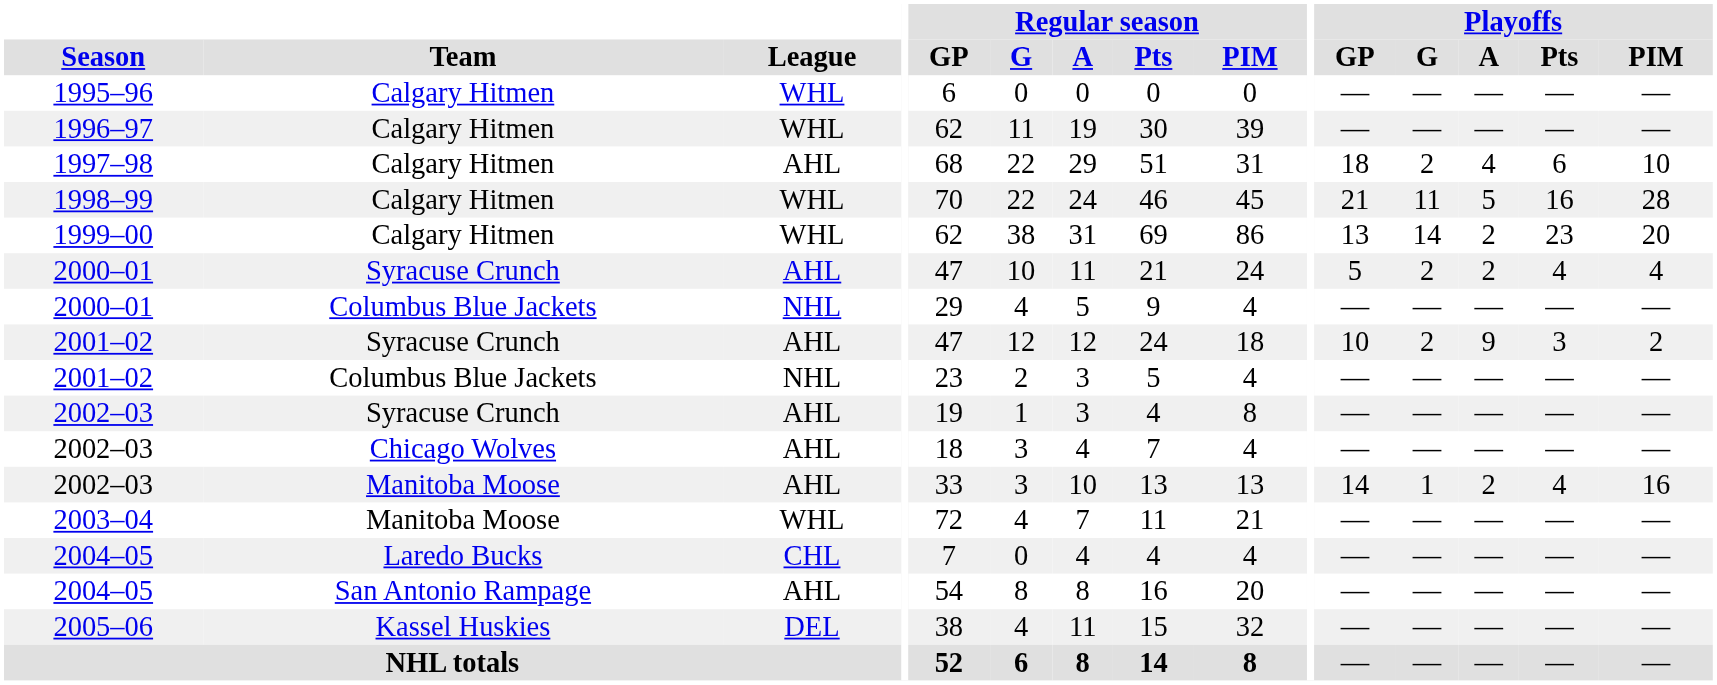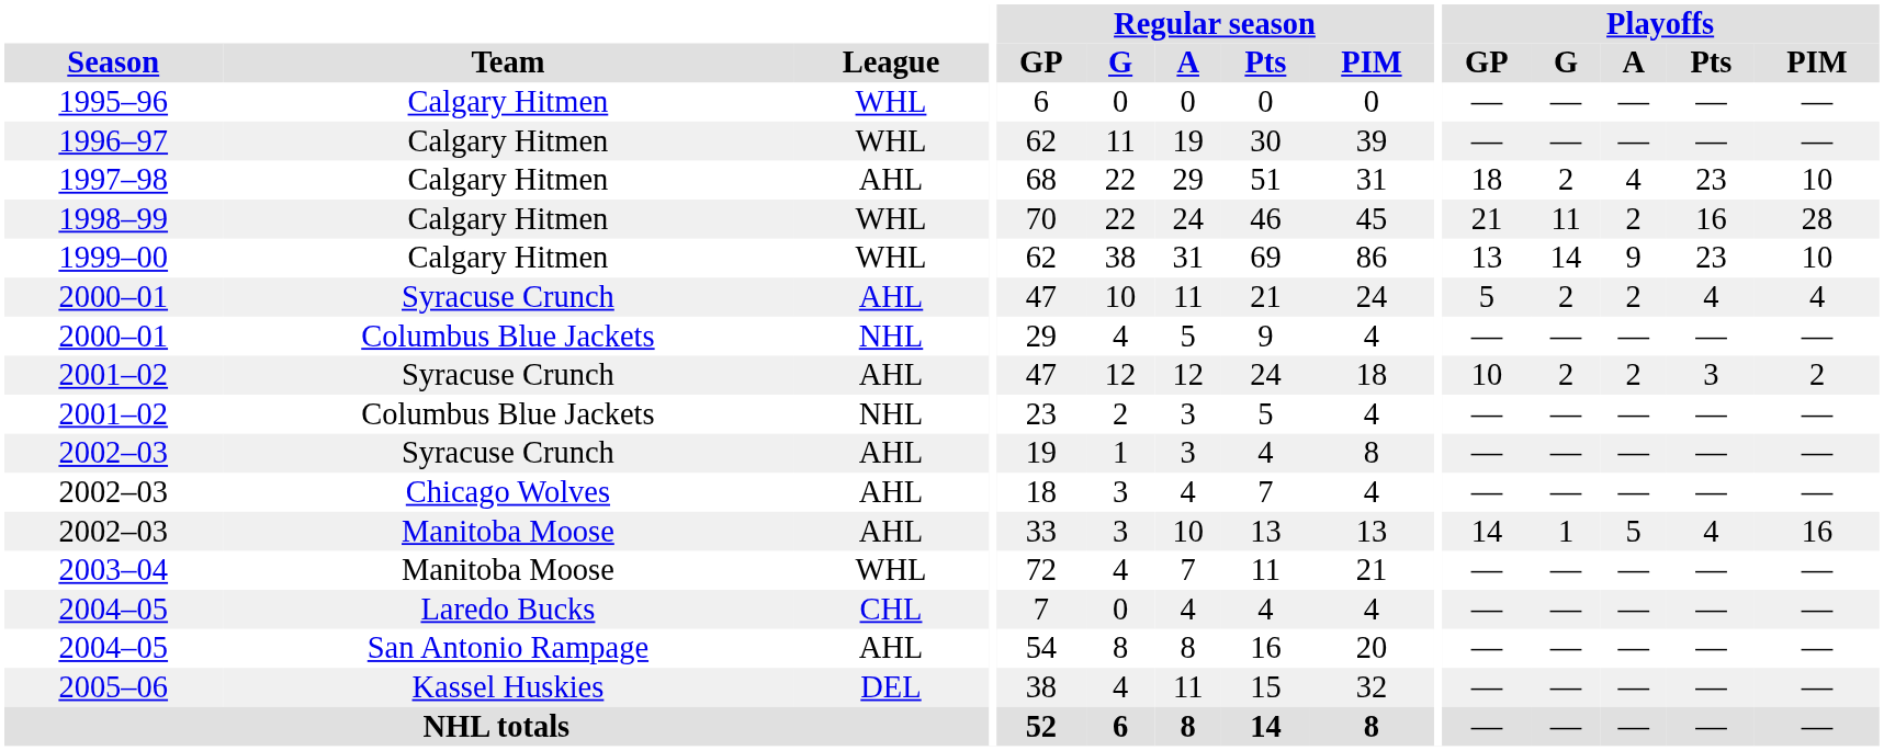 <table border="0" cellpadding="1" cellspacing="0" style="text-align:center; width:60em">
 <tr bgcolor="#e0e0e0">
 <th colspan="3"  bgcolor="#ffffff"></th>
 <th rowspan="99" bgcolor="#ffffff"></th>
 <th colspan="5"><a href='#'>Regular season</a></th>
 <th rowspan="99" bgcolor="#ffffff"></th>
 <th colspan="5"><a href='#'>Playoffs</a></th>
 </tr>
 <tr bgcolor="#e0e0e0">
 <th><a href='#'>Season</a></th>
 <th>Team</th>
 <th>League</th>
 <th>GP</th>
 <th><a href='#'>G</a></th>
 <th><a href='#'>A</a></th>
 <th><a href='#'>Pts</a></th>
 <th><a href='#'>PIM</a></th>
 <th>GP</th>
 <th>G</th>
 <th>A</th>
 <th>Pts</th>
 <th>PIM</th>
 </tr>
 <tr>
 <td ALIGN="center"><a href='#'>1995–96</a></td>
 <td ALIGN="center"><a href='#'>Calgary Hitmen</a></td>
 <td ALIGN="center"><a href='#'>WHL</a></td>
 <td ALIGN="center">6</td>
 <td ALIGN="center">0</td>
 <td ALIGN="center">0</td>
 <td ALIGN="center">0</td>
 <td ALIGN="center">0</td>
 <td>—</td>
 <td>—</td>
 <td>—</td>
 <td>—</td>
 <td>—</td>
 </tr>
 <tr bgcolor="#f0f0f0">
 <td ALIGN="center"><a href='#'>1996–97</a></td>
 <td ALIGN="center">Calgary Hitmen</td>
 <td ALIGN="center">WHL</td>
 <td ALIGN="center">62</td>
 <td ALIGN="center">11</td>
 <td ALIGN="center">19</td>
 <td ALIGN="center">30</td>
 <td ALIGN="center">39</td>
 <td>—</td>
 <td>—</td>
 <td>—</td>
 <td>—</td>
 <td>—</td>
 </tr>
 <tr>
 <td ALIGN="center"><a href='#'>1997–98</a></td>
 <td ALIGN="center">Calgary Hitmen</td>
 <td ALIGN="center">AHL</td>
 <td ALIGN="center">68</td>
 <td ALIGN="center">22</td>
 <td ALIGN="center">29</td>
 <td ALIGN="center">51</td>
 <td ALIGN="center">31</td>
 <td ALIGN="center">18</td>
 <td ALIGN="center">2</td>
 <td ALIGN="center">4</td>
-<td ALIGN="center">6</td>
+<td ALIGN="center">23</td>
 <td ALIGN="center">10</td>
 </tr>
 <tr bgcolor="#f0f0f0">
 <td ALIGN="center"><a href='#'>1998–99</a></td>
 <td ALIGN="center">Calgary Hitmen</td>
 <td ALIGN="center">WHL</td>
 <td ALIGN="center">70</td>
 <td ALIGN="center">22</td>
 <td ALIGN="center">24</td>
 <td ALIGN="center">46</td>
 <td ALIGN="center">45</td>
 <td ALIGN="center">21</td>
 <td ALIGN="center">11</td>
-<td ALIGN="center">5</td>
+<td ALIGN="center">2</td>
 <td ALIGN="center">16</td>
 <td ALIGN="center">28</td>
 </tr>
 <tr>
 <td><a href='#'>1999–00</a></td>
 <td ALIGN="center">Calgary Hitmen</td>
 <td ALIGN="center">WHL</td>
 <td ALIGN="center">62</td>
 <td ALIGN="center">38</td>
 <td ALIGN="center">31</td>
 <td ALIGN="center">69</td>
 <td ALIGN="center">86</td>
 <td ALIGN="center">13</td>
 <td ALIGN="center">14</td>
-<td ALIGN="center">2</td>
+<td ALIGN="center">9</td>
 <td ALIGN="center">23</td>
-<td ALIGN="center">20</td>
+<td ALIGN="center">10</td>
 </tr>
 <tr bgcolor="#f0f0f0">
 <td ALIGN="center"><a href='#'>2000–01</a></td>
 <td ALIGN="center"><a href='#'>Syracuse Crunch</a></td>
 <td ALIGN="center"><a href='#'>AHL</a></td>
 <td ALIGN="center">47</td>
 <td ALIGN="center">10</td>
 <td ALIGN="center">11</td>
 <td ALIGN="center">21</td>
 <td ALIGN="center">24</td>
 <td ALIGN="center">5</td>
 <td ALIGN="center">2</td>
 <td ALIGN="center">2</td>
 <td ALIGN="center">4</td>
 <td ALIGN="center">4</td>
 </tr>
 <tr>
 <td ALIGN="center"><a href='#'>2000–01</a></td>
 <td ALIGN="center"><a href='#'>Columbus Blue Jackets</a></td>
 <td ALIGN="center"><a href='#'>NHL</a></td>
 <td ALIGN="center">29</td>
 <td ALIGN="center">4</td>
 <td ALIGN="center">5</td>
 <td ALIGN="center">9</td>
 <td ALIGN="center">4</td>
 <td>—</td>
 <td>—</td>
 <td>—</td>
 <td>—</td>
 <td>—</td>
 </tr>
 <tr bgcolor="#f0f0f0">
 <td ALIGN="center"><a href='#'>2001–02</a></td>
 <td ALIGN="center">Syracuse Crunch</td>
 <td ALIGN="center">AHL</td>
 <td ALIGN="center">47</td>
 <td ALIGN="center">12</td>
 <td ALIGN="center">12</td>
 <td ALIGN="center">24</td>
 <td ALIGN="center">18</td>
 <td ALIGN="center">10</td>
 <td ALIGN="center">2</td>
-<td ALIGN="center">9</td>
+<td ALIGN="center">2</td>
 <td ALIGN="center">3</td>
 <td ALIGN="center">2</td>
 </tr>
 <tr>
 <td ALIGN="center"><a href='#'>2001–02</a></td>
 <td ALIGN="center">Columbus Blue Jackets</td>
 <td ALIGN="center">NHL</td>
 <td ALIGN="center">23</td>
 <td ALIGN="center">2</td>
 <td ALIGN="center">3</td>
 <td ALIGN="center">5</td>
 <td ALIGN="center">4</td>
 <td>—</td>
 <td>—</td>
 <td>—</td>
 <td>—</td>
 <td>—</td>
 </tr>
 <tr bgcolor="#f0f0f0">
 <td ALIGN="center"><a href='#'>2002–03</a></td>
 <td ALIGN="center">Syracuse Crunch</td>
 <td ALIGN="center">AHL</td>
 <td ALIGN="center">19</td>
 <td ALIGN="center">1</td>
 <td ALIGN="center">3</td>
 <td ALIGN="center">4</td>
 <td ALIGN="center">8</td>
 <td>—</td>
 <td>—</td>
 <td>—</td>
 <td>—</td>
 <td>—</td>
 </tr>
 <tr>
 <td ALIGN="center">2002–03</td>
 <td ALIGN="center"><a href='#'>Chicago Wolves</a></td>
 <td ALIGN="center">AHL</td>
 <td ALIGN="center">18</td>
 <td ALIGN="center">3</td>
 <td ALIGN="center">4</td>
 <td ALIGN="center">7</td>
 <td ALIGN="center">4</td>
 <td>—</td>
 <td>—</td>
 <td>—</td>
 <td>—</td>
 <td>—</td>
 </tr>
 <tr bgcolor="#f0f0f0">
 <td ALIGN="center">2002–03</td>
 <td ALIGN="center"><a href='#'>Manitoba Moose</a></td>
 <td ALIGN="center">AHL</td>
 <td ALIGN="center">33</td>
 <td ALIGN="center">3</td>
 <td ALIGN="center">10</td>
 <td ALIGN="center">13</td>
 <td ALIGN="center">13</td>
 <td ALIGN="center">14</td>
 <td ALIGN="center">1</td>
-<td ALIGN="center">2</td>
+<td ALIGN="center">5</td>
 <td ALIGN="center">4</td>
 <td ALIGN="center">16</td>
 </tr>
 <tr>
 <td ALIGN="center"><a href='#'>2003–04</a></td>
 <td ALIGN="center">Manitoba Moose</td>
 <td ALIGN="center">WHL</td>
 <td ALIGN="center">72</td>
 <td ALIGN="center">4</td>
 <td ALIGN="center">7</td>
 <td ALIGN="center">11</td>
 <td ALIGN="center">21</td>
 <td>—</td>
 <td>—</td>
 <td>—</td>
 <td>—</td>
 <td>—</td>
 </tr>
 <tr bgcolor="#f0f0f0">
 <td ALIGN="center"><a href='#'>2004–05</a></td>
 <td ALIGN="center"><a href='#'>Laredo Bucks</a></td>
 <td ALIGN="center"><a href='#'>CHL</a></td>
 <td ALIGN="center">7</td>
 <td ALIGN="center">0</td>
 <td ALIGN="center">4</td>
 <td ALIGN="center">4</td>
 <td ALIGN="center">4</td>
 <td>—</td>
 <td>—</td>
 <td>—</td>
 <td>—</td>
 <td>—</td>
 </tr>
 <tr>
 <td ALIGN="center"><a href='#'>2004–05</a></td>
 <td ALIGN="center"><a href='#'>San Antonio Rampage</a></td>
 <td ALIGN="center">AHL</td>
 <td ALIGN="center">54</td>
 <td ALIGN="center">8</td>
 <td ALIGN="center">8</td>
 <td ALIGN="center">16</td>
 <td ALIGN="center">20</td>
 <td>—</td>
 <td>—</td>
 <td>—</td>
 <td>—</td>
 <td>—</td>
 </tr>
 <tr bgcolor="#f0f0f0">
 <td ALIGN="center"><a href='#'>2005–06</a></td>
 <td ALIGN="center"><a href='#'>Kassel Huskies</a></td>
 <td ALIGN="center"><a href='#'>DEL</a></td>
 <td ALIGN="center">38</td>
 <td ALIGN="center">4</td>
 <td ALIGN="center">11</td>
 <td ALIGN="center">15</td>
 <td ALIGN="center">32</td>
 <td>—</td>
 <td>—</td>
 <td>—</td>
 <td>—</td>
 <td>—</td>
 </tr>
 <tr bgcolor="#e0e0e0">
 <th colspan="3">NHL totals</th>
 <th>52</th>
 <th>6</th>
 <th>8</th>
 <th>14</th>
 <th>8</th>
 <td>—</td>
 <td>—</td>
 <td>—</td>
 <td>—</td>
 <td>—</td>
 </tr>
 </table>
